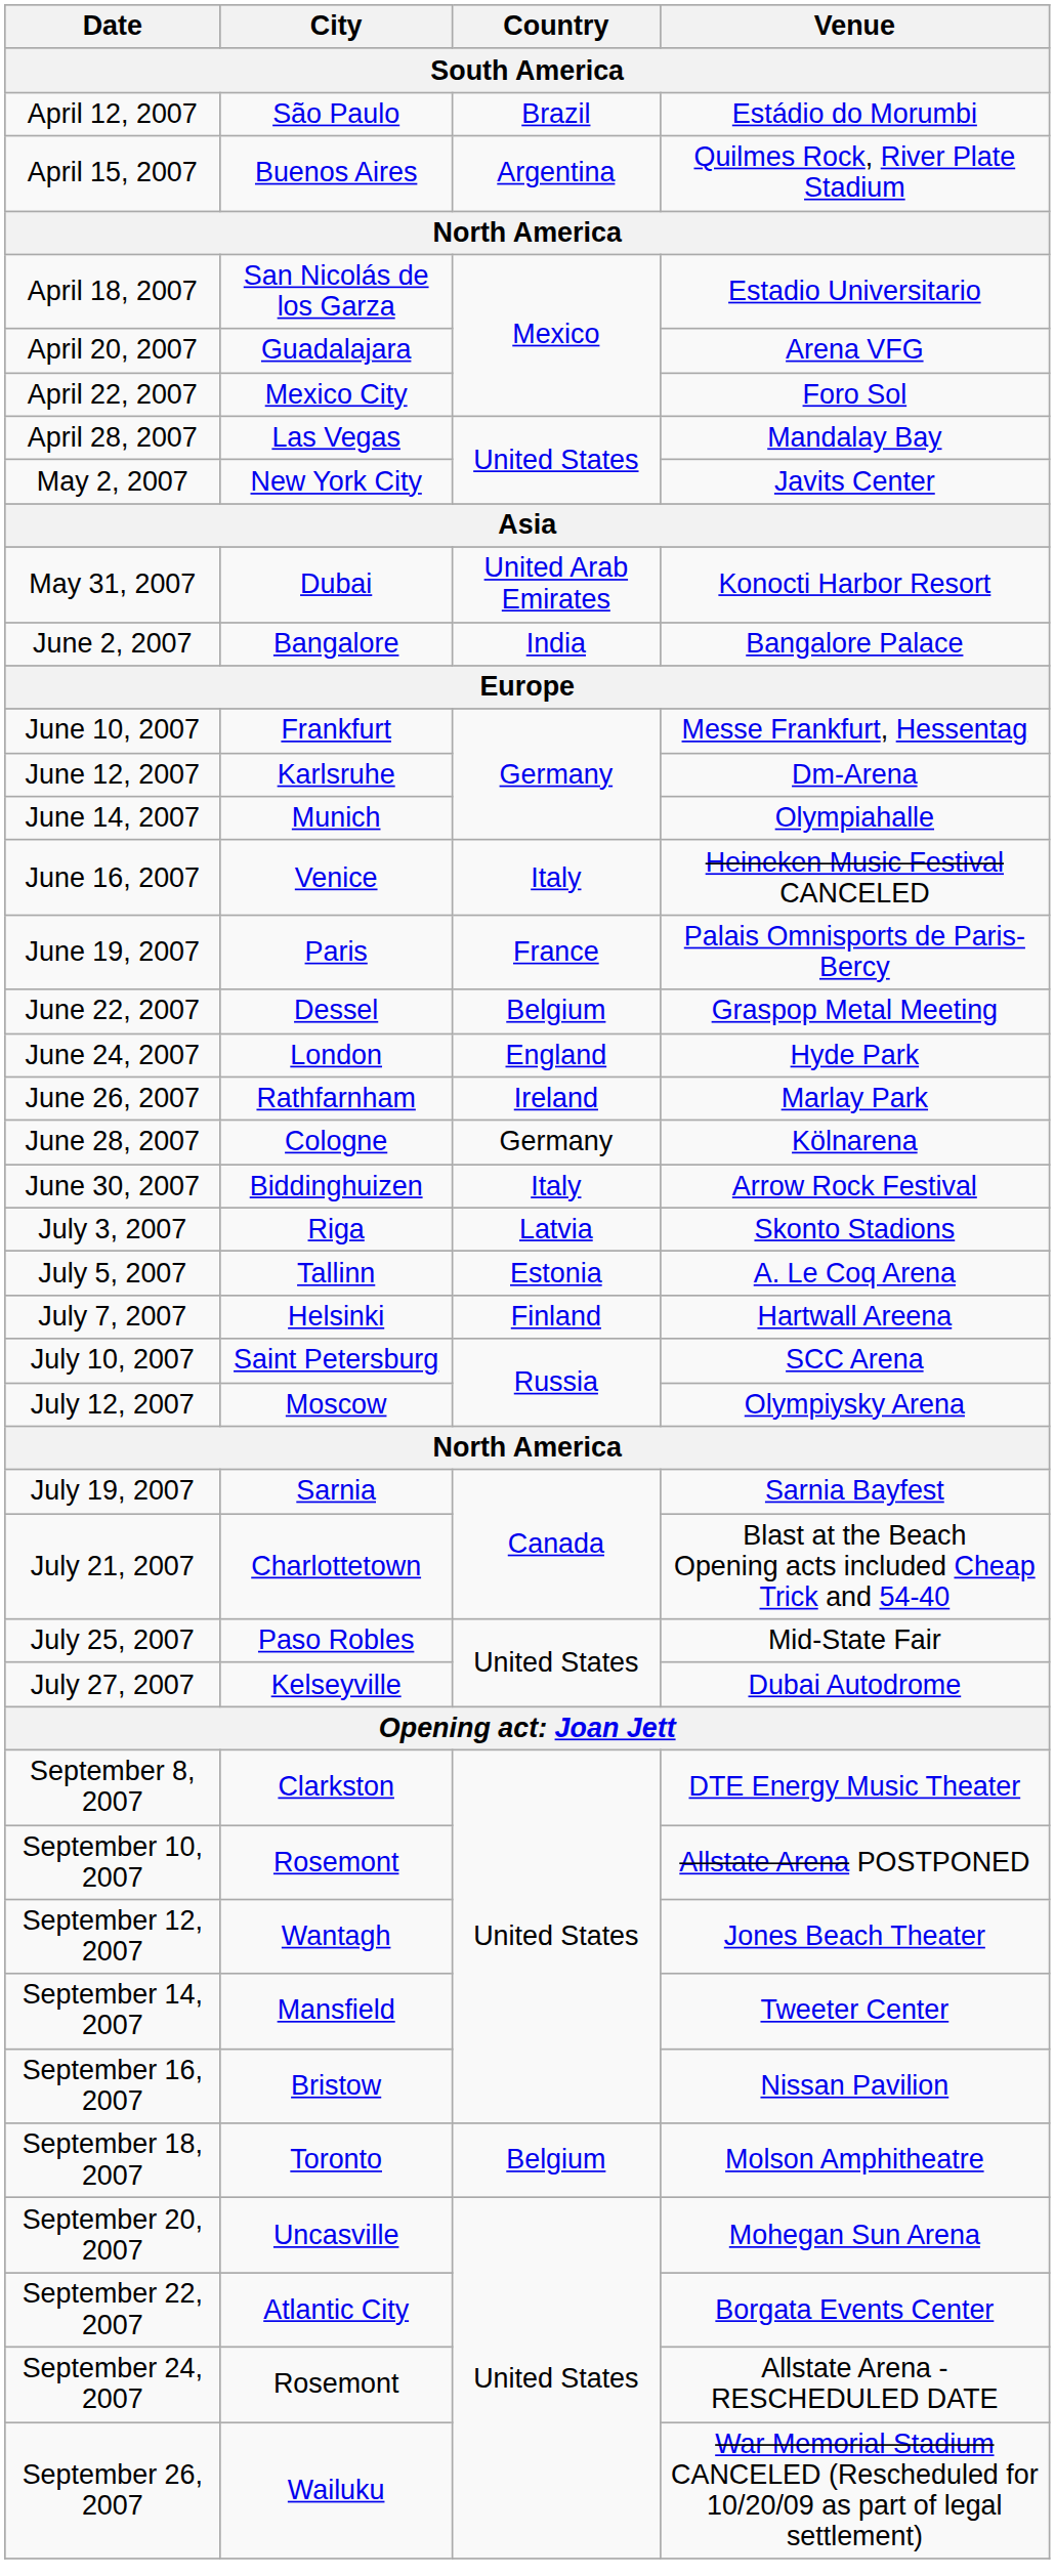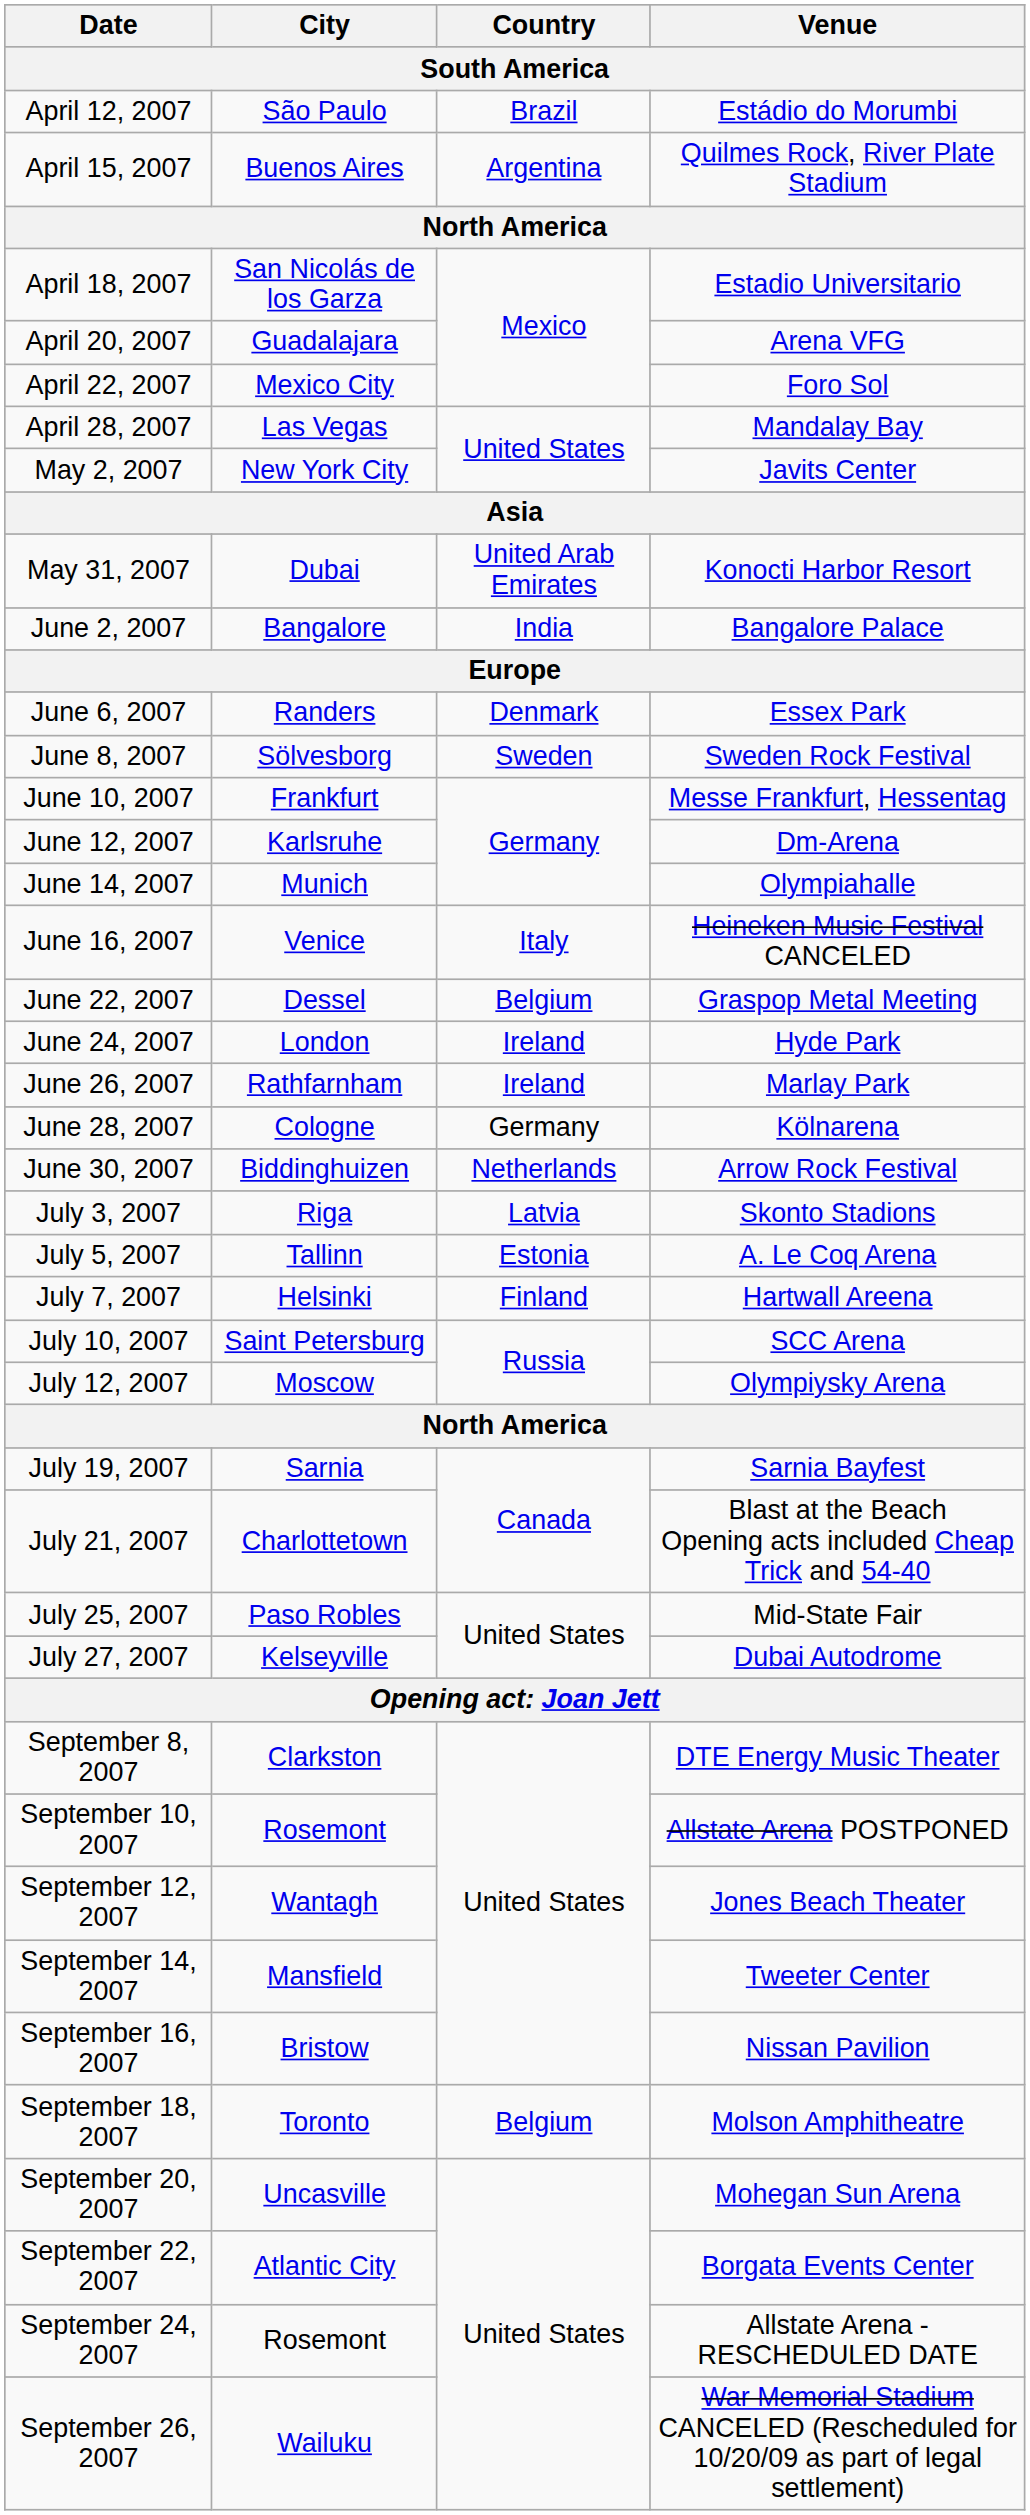 <table class="wikitable" style="text-align:center;">
 <tr>
 <th style="width:150px;">Date</th>
 <th style="width:150px;">City</th>
 <th style="width:150px;">Country</th>
 <th style="width:300px;">Venue</th>
 </tr>
 <tr>
 <th colspan="4">South America</th>
 </tr>
 <tr>
 <td>April 12, 2007</td>
 <td><a href='#'>São Paulo</a></td>
 <td><a href='#'>Brazil</a></td>
 <td><a href='#'>Estádio do Morumbi</a></td>
 </tr>
 <tr>
 <td>April 15, 2007</td>
 <td><a href='#'>Buenos Aires</a></td>
 <td><a href='#'>Argentina</a></td>
 <td><a href='#'>Quilmes Rock</a>, <a href='#'>River Plate Stadium</a></td>
 </tr>
 <tr>
 <th colspan="4">North America</th>
 </tr>
 <tr>
 <td>April 18, 2007</td>
 <td><a href='#'>San Nicolás de los Garza</a></td>
 <td rowspan="3"><a href='#'>Mexico</a></td>
 <td><a href='#'>Estadio Universitario</a></td>
 </tr>
 <tr>
 <td>April 20, 2007</td>
 <td><a href='#'>Guadalajara</a></td>
 <td><a href='#'>Arena VFG</a></td>
 </tr>
 <tr>
 <td>April 22, 2007</td>
 <td><a href='#'>Mexico City</a></td>
 <td><a href='#'>Foro Sol</a></td>
 </tr>
 <tr>
 <td>April 28, 2007</td>
 <td><a href='#'>Las Vegas</a></td>
 <td rowspan="2"><a href='#'>United States</a></td>
 <td><a href='#'>Mandalay Bay</a></td>
 </tr>
 <tr>
 <td>May 2, 2007</td>
 <td><a href='#'>New York City</a></td>
 <td><a href='#'>Javits Center</a></td>
 </tr>
 <tr>
 <th colspan="4">Asia</th>
 </tr>
 <tr>
 <td>May 31, 2007</td>
 <td><a href='#'>Dubai</a></td>
 <td><a href='#'>United Arab Emirates</a></td>
 <td><a href='#'>Konocti Harbor Resort</a></td>
 </tr>
 <tr>
 <td>June 2, 2007</td>
 <td><a href='#'>Bangalore</a></td>
 <td><a href='#'>India</a></td>
 <td><a href='#'>Bangalore Palace</a></td>
 </tr>
 <tr>
 <th colspan="4">Europe</th>
 </tr>
 <tr>
+<td>June 6, 2007</td>
+<td><a href='#'>Randers</a></td>
+<td><a href='#'>Denmark</a></td>
+<td><a href='#'>Essex Park</a></td>
+</tr>
+<tr>
+<td>June 8, 2007</td>
+<td><a href='#'>Sölvesborg</a></td>
+<td><a href='#'>Sweden</a></td>
+<td><a href='#'>Sweden Rock Festival</a></td>
+</tr>
+<tr>
 <td>June 10, 2007</td>
 <td><a href='#'>Frankfurt</a></td>
 <td rowspan="3"><a href='#'>Germany</a></td>
 <td><a href='#'>Messe Frankfurt</a>, <a href='#'>Hessentag</a></td>
 </tr>
 <tr>
 <td>June 12, 2007</td>
 <td><a href='#'>Karlsruhe</a></td>
 <td><a href='#'>Dm-Arena</a></td>
 </tr>
 <tr>
 <td>June 14, 2007</td>
 <td><a href='#'>Munich</a></td>
 <td><a href='#'>Olympiahalle</a></td>
 </tr>
 <tr>
 <td>June 16, 2007</td>
 <td><a href='#'>Venice</a></td>
 <td><a href='#'>Italy</a></td>
 <td><s><a href='#'>Heineken Music Festival</a></s> CANCELED</td>
 </tr>
 <tr>
-<td>June 19, 2007</td>
-<td><a href='#'>Paris</a></td>
-<td><a href='#'>France</a></td>
-<td><a href='#'>Palais Omnisports de Paris-Bercy</a></td>
-</tr>
-<tr>
 <td>June 22, 2007</td>
 <td><a href='#'>Dessel</a></td>
 <td><a href='#'>Belgium</a></td>
 <td><a href='#'>Graspop Metal Meeting</a></td>
 </tr>
 <tr>
 <td>June 24, 2007</td>
 <td><a href='#'>London</a></td>
-<td><a href='#'>England</a></td>
+<td><a href='#'>Ireland</a></td>
 <td><a href='#'>Hyde Park</a></td>
 </tr>
 <tr>
 <td>June 26, 2007</td>
 <td><a href='#'>Rathfarnham</a></td>
 <td><a href='#'>Ireland</a></td>
 <td><a href='#'>Marlay Park</a></td>
 </tr>
 <tr>
 <td>June 28, 2007</td>
 <td><a href='#'>Cologne</a></td>
 <td>Germany</td>
 <td><a href='#'>Kölnarena</a></td>
 </tr>
 <tr>
 <td>June 30, 2007</td>
 <td><a href='#'>Biddinghuizen</a></td>
-<td><a href='#'>Italy</a></td>
+<td><a href='#'>Netherlands</a></td>
 <td><a href='#'>Arrow Rock Festival</a></td>
 </tr>
 <tr>
 <td>July 3, 2007</td>
 <td><a href='#'>Riga</a></td>
 <td><a href='#'>Latvia</a></td>
 <td><a href='#'>Skonto Stadions</a></td>
 </tr>
 <tr>
 <td>July 5, 2007</td>
 <td><a href='#'>Tallinn</a></td>
 <td><a href='#'>Estonia</a></td>
 <td><a href='#'>A. Le Coq Arena</a></td>
 </tr>
 <tr>
 <td>July 7, 2007</td>
 <td><a href='#'>Helsinki</a></td>
 <td><a href='#'>Finland</a></td>
 <td><a href='#'>Hartwall Areena</a></td>
 </tr>
 <tr>
 <td>July 10, 2007</td>
 <td><a href='#'>Saint Petersburg</a></td>
 <td rowspan="2"><a href='#'>Russia</a></td>
 <td><a href='#'>SCC Arena</a></td>
 </tr>
 <tr>
 <td>July 12, 2007</td>
 <td><a href='#'>Moscow</a></td>
 <td><a href='#'>Olympiysky Arena</a></td>
 </tr>
 <tr>
 <th colspan="4">North America</th>
 </tr>
 <tr>
 <td>July 19, 2007</td>
 <td><a href='#'>Sarnia</a></td>
 <td rowspan="2"><a href='#'>Canada</a></td>
 <td><a href='#'>Sarnia Bayfest</a></td>
 </tr>
 <tr>
 <td>July 21, 2007</td>
 <td><a href='#'>Charlottetown</a></td>
 <td>Blast at the Beach<br>Opening acts included <a href='#'>Cheap Trick</a> and <a href='#'>54-40</a></td>
 </tr>
 <tr>
 <td>July 25, 2007</td>
 <td><a href='#'>Paso Robles</a></td>
 <td rowspan="2">United States</td>
 <td>Mid-State Fair</td>
 </tr>
 <tr>
 <td>July 27, 2007</td>
 <td><a href='#'>Kelseyville</a></td>
 <td><a href='#'>Dubai Autodrome</a></td>
 </tr>
 <tr>
 <th colspan="4"><em>Opening act: <a href='#'>Joan Jett</a></em></th>
 </tr>
 <tr>
 <td>September 8, 2007</td>
 <td><a href='#'>Clarkston</a></td>
 <td rowspan="5">United States</td>
 <td><a href='#'>DTE Energy Music Theater</a></td>
 </tr>
 <tr>
 <td>September 10, 2007</td>
 <td><a href='#'>Rosemont</a></td>
 <td><s><a href='#'>Allstate Arena</a></s> POSTPONED</td>
 </tr>
 <tr>
 <td>September 12, 2007</td>
 <td><a href='#'>Wantagh</a></td>
 <td><a href='#'>Jones Beach Theater</a></td>
 </tr>
 <tr>
 <td>September 14, 2007</td>
 <td><a href='#'>Mansfield</a></td>
 <td><a href='#'>Tweeter Center</a></td>
 </tr>
 <tr>
 <td>September 16, 2007</td>
 <td><a href='#'>Bristow</a></td>
 <td><a href='#'>Nissan Pavilion</a></td>
 </tr>
 <tr>
 <td>September 18, 2007</td>
 <td><a href='#'>Toronto</a></td>
 <td><a href='#'>Belgium</a></td>
 <td><a href='#'>Molson Amphitheatre</a></td>
 </tr>
 <tr>
 <td>September 20, 2007</td>
 <td><a href='#'>Uncasville</a></td>
 <td rowspan="4">United States</td>
 <td><a href='#'>Mohegan Sun Arena</a></td>
 </tr>
 <tr>
 <td>September 22, 2007</td>
 <td><a href='#'>Atlantic City</a></td>
 <td><a href='#'>Borgata Events Center</a></td>
 </tr>
 <tr>
 <td>September 24, 2007</td>
 <td>Rosemont</td>
 <td>Allstate Arena - RESCHEDULED DATE</td>
 </tr>
 <tr>
 <td>September 26, 2007</td>
 <td><a href='#'>Wailuku</a></td>
 <td><s><a href='#'>War Memorial Stadium</a></s> CANCELED (Rescheduled for 10/20/09 as part of legal settlement)</td>
 </tr>
 </table>
